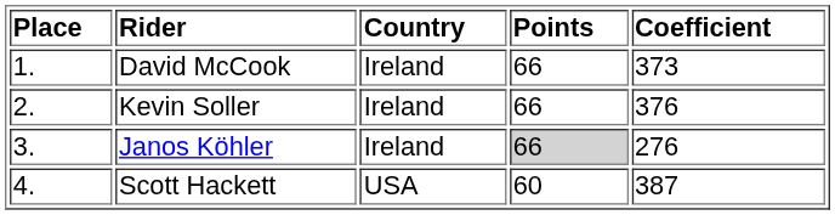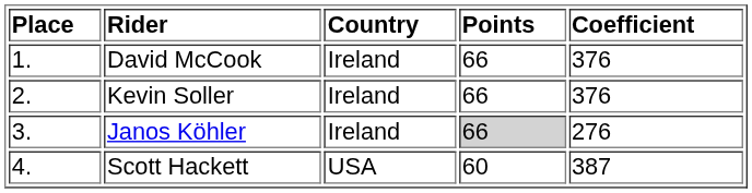 <table border="1"  style="text-align:left; width:500px;">
 <tr>
 <th>Place</th>
 <th>Rider</th>
 <th>Country</th>
 <th>Points</th>
 <th>Coefficient</th>
 </tr>
 <tr>
 <td>1.</td>
 <td>David McCook</td>
 <td>Ireland</td>
 <td>66</td>
-<td>373</td>
+<td>376</td>
 </tr>
 <tr>
 <td>2.</td>
 <td>Kevin Soller</td>
 <td>Ireland</td>
 <td>66</td>
 <td>376</td>
 </tr>
 <tr>
 <td>3.</td>
 <td><a href='#'>Janos Köhler</a></td>
 <td>Ireland</td>
 <td style="background: lightgrey;">66</td>
 <td>276</td>
 </tr>
 <tr>
 <td>4.</td>
 <td>Scott Hackett</td>
 <td>USA</td>
 <td>60</td>
 <td>387</td>
 </tr>
 </table>
